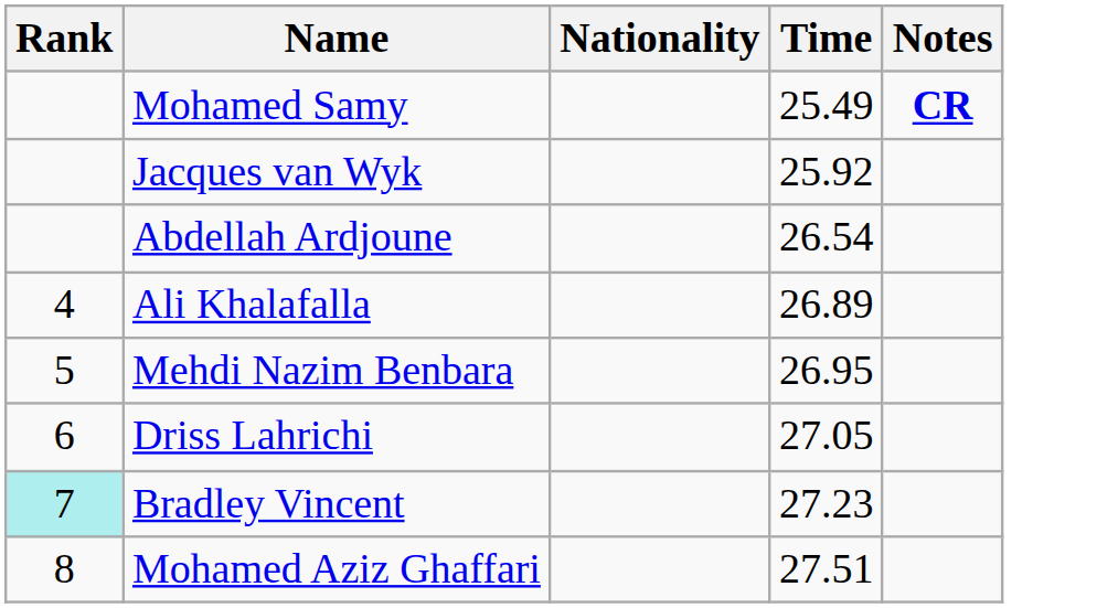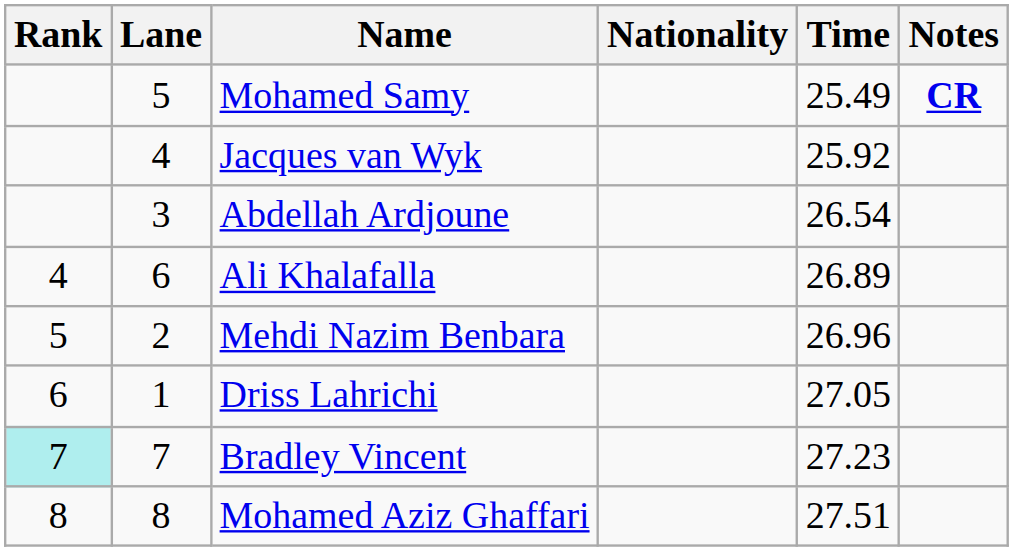 <table class="wikitable sortable" style="text-align:center">
 <tr>
 <th>Rank</th>
+<th>Lane</th>
 <th>Name</th>
 <th>Nationality</th>
 <th>Time</th>
 <th>Notes</th>
 </tr>
 <tr>
 <td></td>
+<td>5</td>
 <td align=left><a href='#'>Mohamed Samy</a></td>
 <td align=left></td>
 <td>25.49</td>
 <td><strong><a href='#'>CR</a></strong></td>
 </tr>
 <tr>
 <td></td>
+<td>4</td>
 <td align=left><a href='#'>Jacques van Wyk</a></td>
 <td align=left></td>
 <td>25.92</td>
 <td></td>
 </tr>
 <tr>
 <td></td>
+<td>3</td>
 <td align=left><a href='#'>Abdellah Ardjoune</a></td>
 <td align=left></td>
 <td>26.54</td>
 <td></td>
 </tr>
 <tr>
 <td>4</td>
+<td>6</td>
 <td align=left><a href='#'>Ali Khalafalla</a></td>
 <td align=left></td>
 <td>26.89</td>
 <td></td>
 </tr>
 <tr>
 <td>5</td>
+<td>2</td>
 <td align=left><a href='#'>Mehdi Nazim Benbara</a></td>
 <td align=left></td>
-<td>26.95</td>
+<td>26.96</td>
 <td></td>
 </tr>
 <tr>
 <td>6</td>
+<td>1</td>
 <td align=left><a href='#'>Driss Lahrichi</a></td>
 <td align=left></td>
 <td>27.05</td>
 <td></td>
 </tr>
 <tr>
 <td style="background: paleturquoise;">7</td>
+<td>7</td>
 <td align=left><a href='#'>Bradley Vincent</a></td>
 <td align=left></td>
 <td>27.23</td>
 <td></td>
 </tr>
 <tr>
 <td>8</td>
+<td>8</td>
 <td align=left><a href='#'>Mohamed Aziz Ghaffari</a></td>
 <td align=left></td>
 <td>27.51</td>
 <td></td>
 </tr>
 </table>
